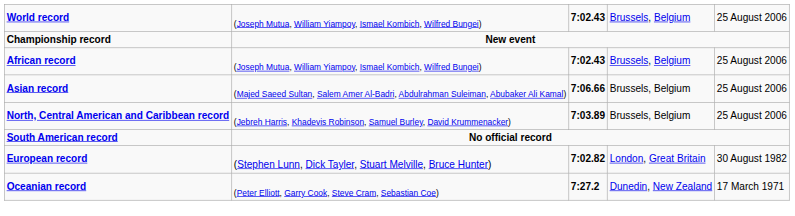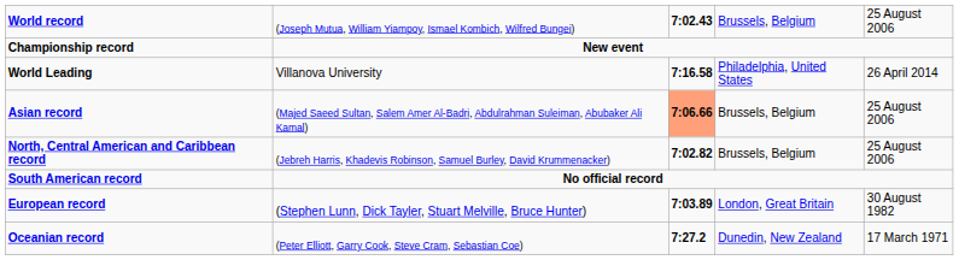 <table class="wikitable">
 <tr>
 <td><strong><a href='#'>World record</a></strong></td>
 <td><br><small>(<a href='#'>Joseph Mutua</a>, <a href='#'>William Yiampoy</a>, <a href='#'>Ismael Kombich</a>, <a href='#'>Wilfred Bungei</a>)</small></td>
 <td><strong>7:02.43</strong></td>
 <td> <a href='#'>Brussels</a>, <a href='#'>Belgium</a></td>
 <td>25 August 2006</td>
 </tr>
 <tr>
 <td><strong>Championship record</strong></td>
 <td colspan=4 align=center><strong>New event</strong></td>
 </tr>
 <tr>
-<td><strong><a href='#'>African record</a></strong></td>
-<td><br><small>(<a href='#'>Joseph Mutua</a>, <a href='#'>William Yiampoy</a>, <a href='#'>Ismael Kombich</a>, <a href='#'>Wilfred Bungei</a>)</small></td>
-<td><strong>7:02.43</strong></td>
-<td> <a href='#'>Brussels</a>, <a href='#'>Belgium</a></td>
-<td>25 August 2006</td>
+<td><strong>World Leading</strong></td>
+<td> Villanova University</td>
+<td><strong>7:16.58</strong></td>
+<td> <a href='#'>Philadelphia</a>, <a href='#'>United States</a></td>
+<td>26 April 2014</td>
 </tr>
 <tr>
 <td><strong><a href='#'>Asian record</a></strong></td>
 <td><br><small>(<a href='#'>Majed Saeed Sultan</a>, <a href='#'>Salem Amer Al-Badri</a>, <a href='#'>Abdulrahman Suleiman</a>, <a href='#'>Abubaker Ali Kamal</a>)</small></td>
-<td><strong>7:06.66</strong></td>
+<td style="background: lightsalmon;"><strong>7:06.66</strong></td>
 <td> Brussels, Belgium</td>
 <td>25 August 2006</td>
 </tr>
 <tr>
 <td><strong><a href='#'>North, Central American and Caribbean record</a></strong></td>
 <td><br><small>(<a href='#'>Jebreh Harris</a>, <a href='#'>Khadevis Robinson</a>, <a href='#'>Samuel Burley</a>, <a href='#'>David Krummenacker</a>)</small></td>
-<td><strong>7:03.89</strong></td>
+<td><strong>7:02.82</strong></td>
 <td> Brussels, Belgium</td>
 <td>25 August 2006</td>
 </tr>
 <tr>
 <td><strong><a href='#'>South American record</a></strong></td>
 <td colspan=4 align=center><strong>No official record</strong></td>
 </tr>
 <tr>
 <td><strong><a href='#'>European record</a></strong></td>
 <td><br>(<a href='#'>Stephen Lunn</a>, <a href='#'>Dick Tayler</a>, <a href='#'>Stuart Melville</a>, <a href='#'>Bruce Hunter</a>)</td>
-<td><strong>7:02.82</strong></td>
+<td><strong>7:03.89</strong></td>
 <td> <a href='#'>London</a>, <a href='#'>Great Britain</a></td>
 <td>30 August 1982</td>
 </tr>
 <tr>
 <td><strong><a href='#'>Oceanian record</a></strong></td>
 <td><br><small>(<a href='#'>Peter Elliott</a>, <a href='#'>Garry Cook</a>, <a href='#'>Steve Cram</a>, <a href='#'>Sebastian Coe</a>)</small></td>
 <td><strong>7:27.2</strong></td>
 <td> <a href='#'>Dunedin</a>, <a href='#'>New Zealand</a></td>
 <td>17 March 1971</td>
 </tr>
 </table>
